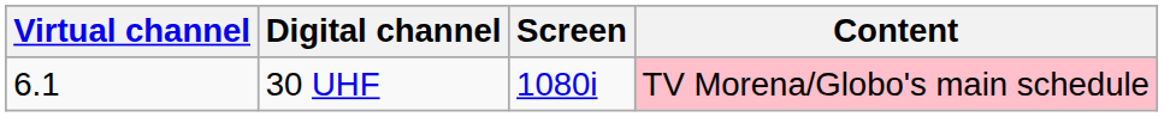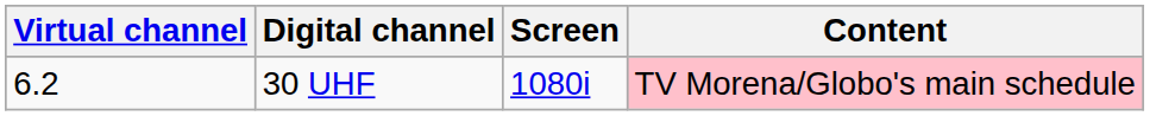 <table class = wikitable>
 <tr>
 <th><a href='#'>Virtual channel</a></th>
 <th>Digital channel</th>
 <th>Screen</th>
 <th>Content</th>
 </tr>
 <tr>
-<td>6.1</td>
+<td>6.2</td>
 <td>30 <a href='#'>UHF</a></td>
 <td><a href='#'>1080i</a></td>
 <td style="background: pink;">TV Morena/Globo's main schedule</td>
 </tr>
 </table>
